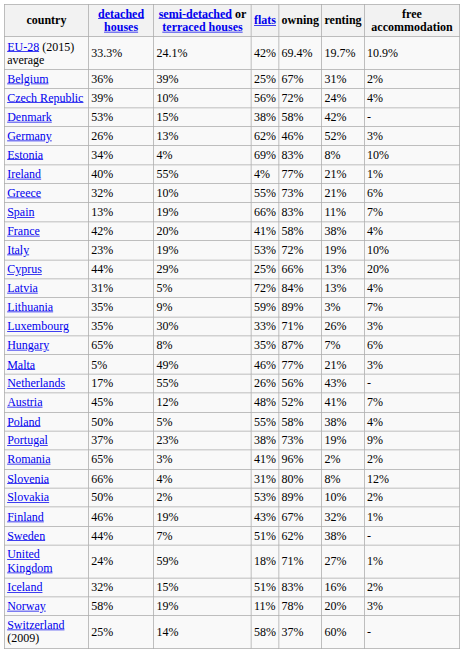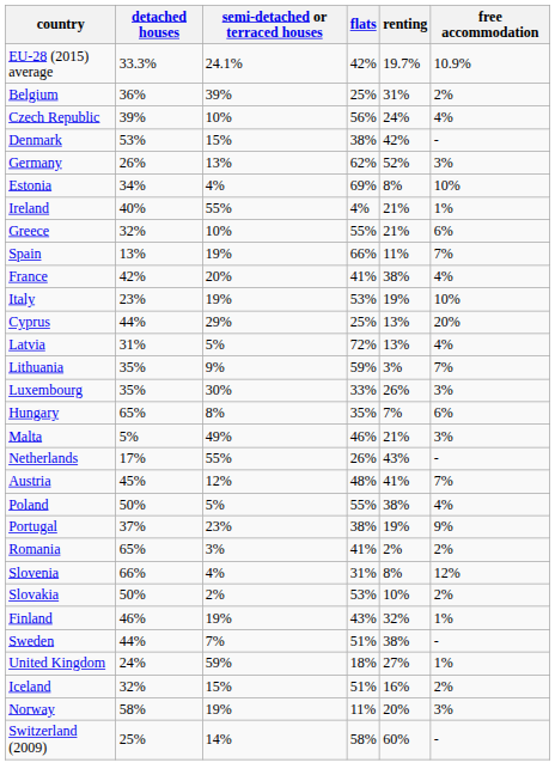 <table class="wikitable sortable">
 <tr>
 <th>country</th>
 <th><a href='#'>detached houses</a></th>
 <th><a href='#'>semi-detached</a> or <a href='#'>terraced houses</a></th>
 <th><a href='#'>flats</a></th>
-<th>owning</th>
 <th>renting</th>
 <th data-sort-type="number">free accommodation</th>
 </tr>
 <tr>
 <td><a href='#'>EU-28</a> (2015) average</td>
 <td>33.3%</td>
 <td>24.1%</td>
 <td>42%</td>
-<td>69.4%</td>
 <td>19.7%</td>
 <td>10.9%</td>
 </tr>
 <tr>
 <td><a href='#'>Belgium</a></td>
 <td>36%</td>
 <td>39%</td>
 <td>25%</td>
-<td>67%</td>
 <td>31%</td>
 <td>2%</td>
 </tr>
 <tr>
 <td><a href='#'>Czech Republic</a></td>
 <td>39%</td>
 <td>10%</td>
 <td>56%</td>
-<td>72%</td>
 <td>24%</td>
 <td>4%</td>
 </tr>
 <tr>
 <td><a href='#'>Denmark</a></td>
 <td>53%</td>
 <td>15%</td>
 <td>38%</td>
-<td>58%</td>
 <td>42%</td>
 <td>-</td>
 </tr>
 <tr>
 <td><a href='#'>Germany</a></td>
 <td>26%</td>
 <td>13%</td>
 <td>62%</td>
-<td>46%</td>
 <td>52%</td>
 <td>3%</td>
 </tr>
 <tr>
 <td><a href='#'>Estonia</a></td>
 <td>34%</td>
 <td>4%</td>
 <td>69%</td>
-<td>83%</td>
 <td>8%</td>
 <td>10%</td>
 </tr>
 <tr>
 <td><a href='#'>Ireland</a></td>
 <td>40%</td>
 <td>55%</td>
 <td>4%</td>
-<td>77%</td>
 <td>21%</td>
 <td>1%</td>
 </tr>
 <tr>
 <td><a href='#'>Greece</a></td>
 <td>32%</td>
 <td>10%</td>
 <td>55%</td>
-<td>73%</td>
 <td>21%</td>
 <td>6%</td>
 </tr>
 <tr>
 <td><a href='#'>Spain</a></td>
 <td>13%</td>
 <td>19%</td>
 <td>66%</td>
-<td>83%</td>
 <td>11%</td>
 <td>7%</td>
 </tr>
 <tr>
 <td><a href='#'>France</a></td>
 <td>42%</td>
 <td>20%</td>
 <td>41%</td>
-<td>58%</td>
 <td>38%</td>
 <td>4%</td>
 </tr>
 <tr>
 <td><a href='#'>Italy</a></td>
 <td>23%</td>
 <td>19%</td>
 <td>53%</td>
-<td>72%</td>
 <td>19%</td>
 <td>10%</td>
 </tr>
 <tr>
 <td><a href='#'>Cyprus</a></td>
 <td>44%</td>
 <td>29%</td>
 <td>25%</td>
-<td>66%</td>
 <td>13%</td>
 <td>20%</td>
 </tr>
 <tr>
 <td><a href='#'>Latvia</a></td>
 <td>31%</td>
 <td>5%</td>
 <td>72%</td>
-<td>84%</td>
 <td>13%</td>
 <td>4%</td>
 </tr>
 <tr>
 <td><a href='#'>Lithuania</a></td>
 <td>35%</td>
 <td>9%</td>
 <td>59%</td>
-<td>89%</td>
 <td>3%</td>
 <td>7%</td>
 </tr>
 <tr>
 <td><a href='#'>Luxembourg</a></td>
 <td>35%</td>
 <td>30%</td>
 <td>33%</td>
-<td>71%</td>
 <td>26%</td>
 <td>3%</td>
 </tr>
 <tr>
 <td><a href='#'>Hungary</a></td>
 <td>65%</td>
 <td>8%</td>
 <td>35%</td>
-<td>87%</td>
 <td>7%</td>
 <td>6%</td>
 </tr>
 <tr>
 <td><a href='#'>Malta</a></td>
 <td>5%</td>
 <td>49%</td>
 <td>46%</td>
-<td>77%</td>
 <td>21%</td>
 <td>3%</td>
 </tr>
 <tr>
 <td><a href='#'>Netherlands</a></td>
 <td>17%</td>
 <td>55%</td>
 <td>26%</td>
-<td>56%</td>
 <td>43%</td>
 <td>-</td>
 </tr>
 <tr>
 <td><a href='#'>Austria</a></td>
 <td>45%</td>
 <td>12%</td>
 <td>48%</td>
-<td>52%</td>
 <td>41%</td>
 <td>7%</td>
 </tr>
 <tr>
 <td><a href='#'>Poland</a></td>
 <td>50%</td>
 <td>5%</td>
 <td>55%</td>
-<td>58%</td>
 <td>38%</td>
 <td>4%</td>
 </tr>
 <tr>
 <td><a href='#'>Portugal</a></td>
 <td>37%</td>
 <td>23%</td>
 <td>38%</td>
-<td>73%</td>
 <td>19%</td>
 <td>9%</td>
 </tr>
 <tr>
 <td><a href='#'>Romania</a></td>
 <td>65%</td>
 <td>3%</td>
 <td>41%</td>
-<td>96%</td>
 <td>2%</td>
 <td>2%</td>
 </tr>
 <tr>
 <td><a href='#'>Slovenia</a></td>
 <td>66%</td>
 <td>4%</td>
 <td>31%</td>
-<td>80%</td>
 <td>8%</td>
 <td>12%</td>
 </tr>
 <tr>
 <td><a href='#'>Slovakia</a></td>
 <td>50%</td>
 <td>2%</td>
 <td>53%</td>
-<td>89%</td>
 <td>10%</td>
 <td>2%</td>
 </tr>
 <tr>
 <td><a href='#'>Finland</a></td>
 <td>46%</td>
 <td>19%</td>
 <td>43%</td>
-<td>67%</td>
 <td>32%</td>
 <td>1%</td>
 </tr>
 <tr>
 <td><a href='#'>Sweden</a></td>
 <td>44%</td>
 <td>7%</td>
 <td>51%</td>
-<td>62%</td>
 <td>38%</td>
 <td>-</td>
 </tr>
 <tr>
 <td><a href='#'>United Kingdom</a></td>
 <td>24%</td>
 <td>59%</td>
 <td>18%</td>
-<td>71%</td>
 <td>27%</td>
 <td>1%</td>
 </tr>
 <tr>
 <td><a href='#'>Iceland</a></td>
 <td>32%</td>
 <td>15%</td>
 <td>51%</td>
-<td>83%</td>
 <td>16%</td>
 <td>2%</td>
 </tr>
 <tr>
 <td><a href='#'>Norway</a></td>
 <td>58%</td>
 <td>19%</td>
 <td>11%</td>
-<td>78%</td>
 <td>20%</td>
 <td>3%</td>
 </tr>
 <tr>
 <td><a href='#'>Switzerland</a> (2009)</td>
 <td>25%</td>
 <td>14%</td>
 <td>58%</td>
-<td>37% </td>
 <td>60%</td>
 <td>-</td>
 </tr>
 </table>
